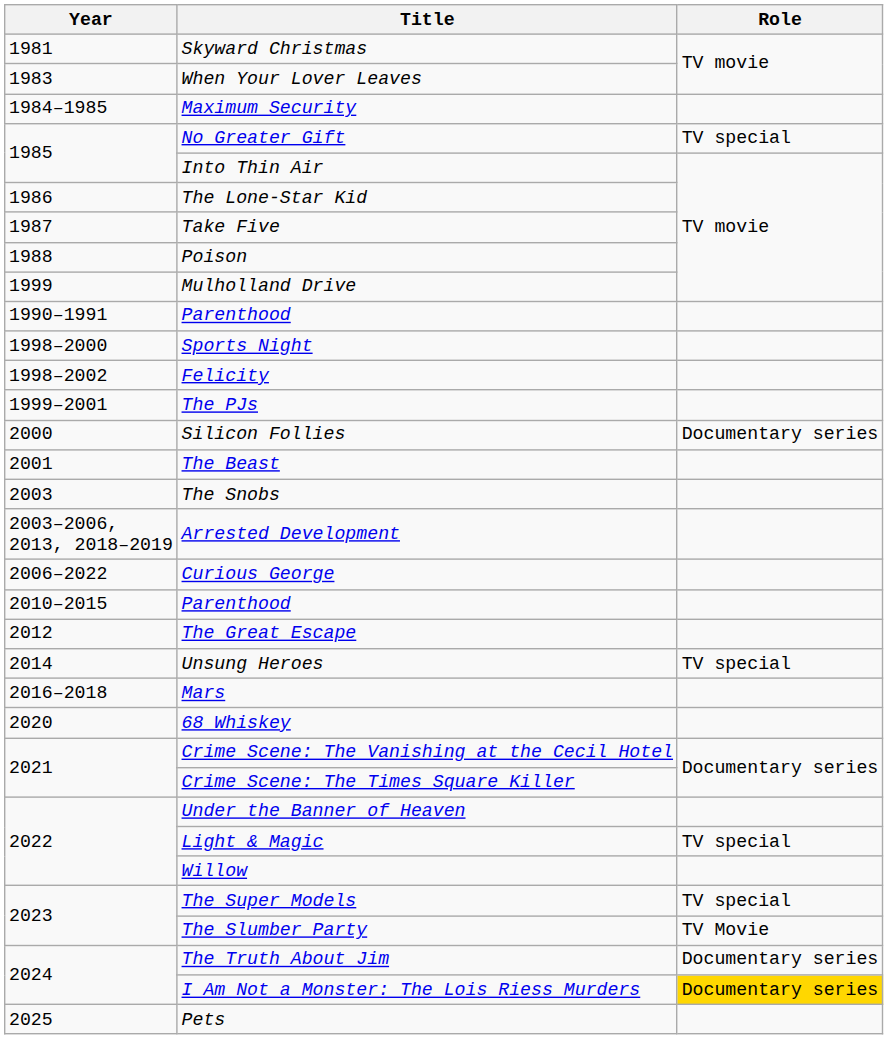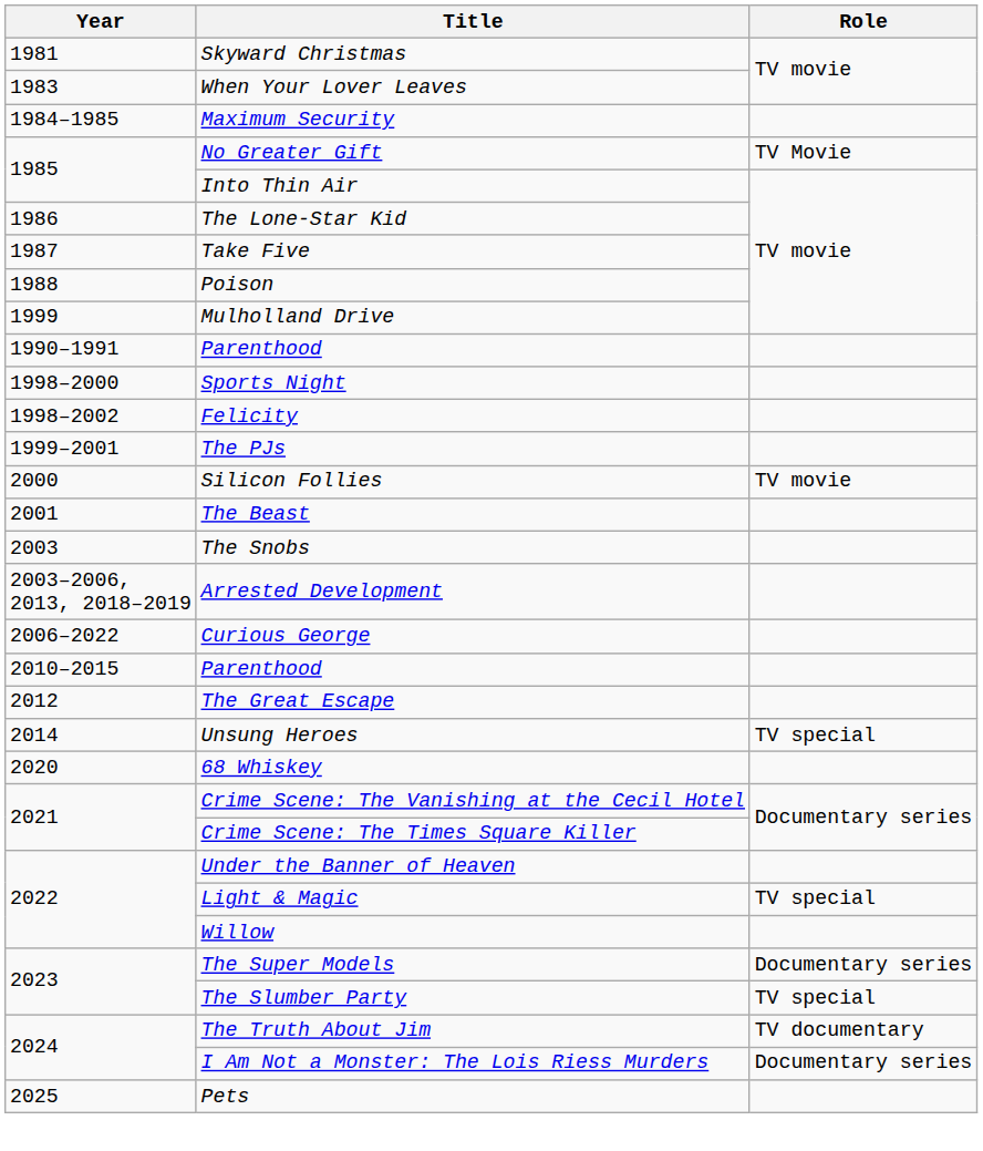 <table class="wikitable">
 <tr>
 <th>Year</th>
 <th>Title</th>
 <th>Role</th>
 </tr>
 <tr>
 <td>1981</td>
 <td><em>Skyward Christmas</em></td>
 <td rowspan="2">TV movie</td>
 </tr>
 <tr>
 <td>1983</td>
 <td><em>When Your Lover Leaves</em></td>
 </tr>
 <tr>
 <td>1984–1985</td>
 <td><em><a href='#'>Maximum Security</a></em></td>
 <td></td>
 </tr>
 <tr>
 <td rowspan="2">1985</td>
 <td><em><a href='#'>No Greater Gift</a></em></td>
-<td>TV special</td>
+<td>TV Movie</td>
 </tr>
 <tr>
 <td><em>Into Thin Air</em></td>
 <td rowspan="5">TV movie</td>
 </tr>
 <tr>
 <td>1986</td>
 <td><em>The Lone-Star Kid</em></td>
 </tr>
 <tr>
 <td>1987</td>
 <td><em>Take Five</em></td>
 </tr>
 <tr>
 <td>1988</td>
 <td><em>Poison</em></td>
 </tr>
 <tr>
 <td>1999</td>
 <td><em>Mulholland Drive</em></td>
 </tr>
 <tr>
 <td>1990–1991</td>
 <td><em><a href='#'>Parenthood</a></em></td>
 <td></td>
 </tr>
 <tr>
 <td>1998–2000</td>
 <td><em><a href='#'>Sports Night</a></em></td>
 <td></td>
 </tr>
 <tr>
 <td>1998–2002</td>
 <td><em><a href='#'>Felicity</a></em></td>
 <td></td>
 </tr>
 <tr>
 <td>1999–2001</td>
 <td><em><a href='#'>The PJs</a></em></td>
 <td></td>
 </tr>
 <tr>
 <td>2000</td>
 <td><em>Silicon Follies</em></td>
-<td>Documentary series</td>
+<td>TV movie</td>
 </tr>
 <tr>
 <td>2001</td>
 <td><em><a href='#'>The Beast</a></em></td>
 <td></td>
 </tr>
 <tr>
 <td>2003</td>
 <td><em>The Snobs</em></td>
 <td></td>
 </tr>
 <tr>
 <td>2003–2006,<br>2013, 2018–2019</td>
 <td><em><a href='#'>Arrested Development</a></em></td>
 <td></td>
 </tr>
 <tr>
 <td>2006–2022</td>
 <td><em><a href='#'>Curious George</a></em></td>
 <td></td>
 </tr>
 <tr>
 <td>2010–2015</td>
 <td><em><a href='#'>Parenthood</a></em></td>
 <td></td>
 </tr>
 <tr>
 <td>2012</td>
 <td><em><a href='#'>The Great Escape</a></em></td>
 <td></td>
 </tr>
 <tr>
 <td>2014</td>
 <td><em>Unsung Heroes</em></td>
 <td>TV special</td>
 </tr>
 <tr>
-<td>2016–2018</td>
-<td><em><a href='#'>Mars</a></em></td>
-<td></td>
-</tr>
-<tr>
 <td>2020</td>
 <td><em><a href='#'>68 Whiskey</a></em></td>
 <td></td>
 </tr>
 <tr>
 <td rowspan=2>2021</td>
 <td><em><a href='#'>Crime Scene: The Vanishing at the Cecil Hotel</a></em></td>
 <td rowspan=2>Documentary series</td>
 </tr>
 <tr>
 <td><em><a href='#'>Crime Scene: The Times Square Killer</a></em></td>
 </tr>
 <tr>
 <td rowspan=3>2022</td>
 <td><em><a href='#'>Under the Banner of Heaven</a></em></td>
 <td></td>
 </tr>
 <tr>
 <td><em><a href='#'>Light & Magic</a></em></td>
 <td>TV special</td>
 </tr>
 <tr>
 <td><em><a href='#'>Willow</a></em></td>
 <td></td>
 </tr>
 <tr>
 <td rowspan="2">2023</td>
 <td><em><a href='#'>The Super Models</a></em></td>
-<td>TV special</td>
+<td>Documentary series</td>
 </tr>
 <tr>
 <td><em><a href='#'>The Slumber Party</a></em></td>
-<td>TV Movie</td>
+<td>TV special</td>
 </tr>
 <tr>
 <td rowspan="2">2024</td>
 <td><em><a href='#'>The Truth About Jim</a></em></td>
-<td>Documentary series</td>
+<td>TV documentary</td>
 </tr>
 <tr>
 <td><em><a href='#'>I Am Not a Monster: The Lois Riess Murders</a></em></td>
-<td style="background: gold;">Documentary series</td>
+<td>Documentary series</td>
 </tr>
 <tr>
 <td>2025</td>
 <td><em>Pets</em></td>
 <td></td>
 </tr>
 </table>
